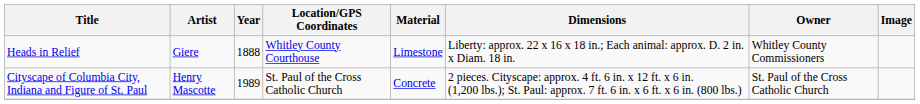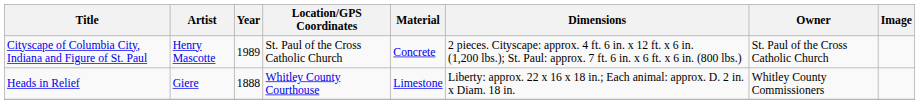 <table class="wikitable sortable">
 <tr>
 <th>Title</th>
 <th>Artist</th>
 <th>Year</th>
 <th>Location/GPS Coordinates</th>
 <th>Material</th>
 <th>Dimensions</th>
 <th>Owner</th>
 <th>Image</th>
 </tr>
 <tr>
+<td><a href='#'>Cityscape of Columbia City, Indiana and Figure of St. Paul</a></td>
+<td><a href='#'>Henry Mascotte</a></td>
+<td>1989</td>
+<td>St. Paul of the Cross Catholic Church </td>
+<td><a href='#'>Concrete</a></td>
+<td>2 pieces. Cityscape: approx. 4 ft. 6 in. x 12 ft. x 6 in. (1,200 lbs.); St. Paul: approx. 7 ft. 6 in. x 6 ft. x 6 in. (800 lbs.)</td>
+<td>St. Paul of the Cross Catholic Church</td>
+<td></td>
+</tr>
+<tr>
 <td><a href='#'>Heads in Relief</a></td>
 <td><a href='#'>Giere</a></td>
 <td>1888</td>
 <td><a href='#'>Whitley County Courthouse</a></td>
 <td><a href='#'>Limestone</a></td>
 <td>Liberty: approx. 22 x 16 x 18 in.; Each animal: approx. D. 2 in. x Diam. 18 in.</td>
 <td>Whitley County Commissioners</td>
 <td></td>
 </tr>
 <tr>
-<td><a href='#'>Cityscape of Columbia City, Indiana and Figure of St. Paul</a></td>
-<td><a href='#'>Henry Mascotte</a></td>
-<td>1989</td>
-<td>St. Paul of the Cross Catholic Church </td>
-<td><a href='#'>Concrete</a></td>
-<td>2 pieces. Cityscape: approx. 4 ft. 6 in. x 12 ft. x 6 in. (1,200 lbs.); St. Paul: approx. 7 ft. 6 in. x 6 ft. x 6 in. (800 lbs.)</td>
-<td>St. Paul of the Cross Catholic Church</td>
-<td></td>
-</tr>
-<tr>
 </tr>
 </table>
